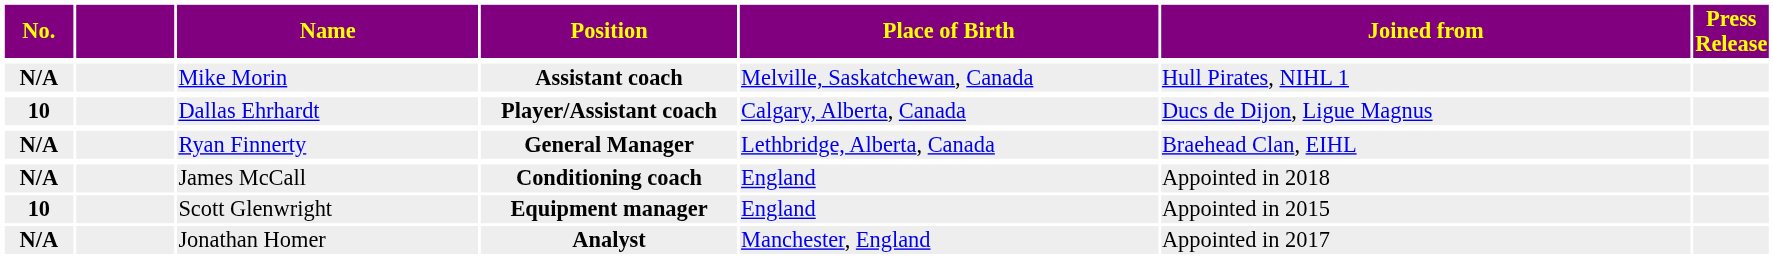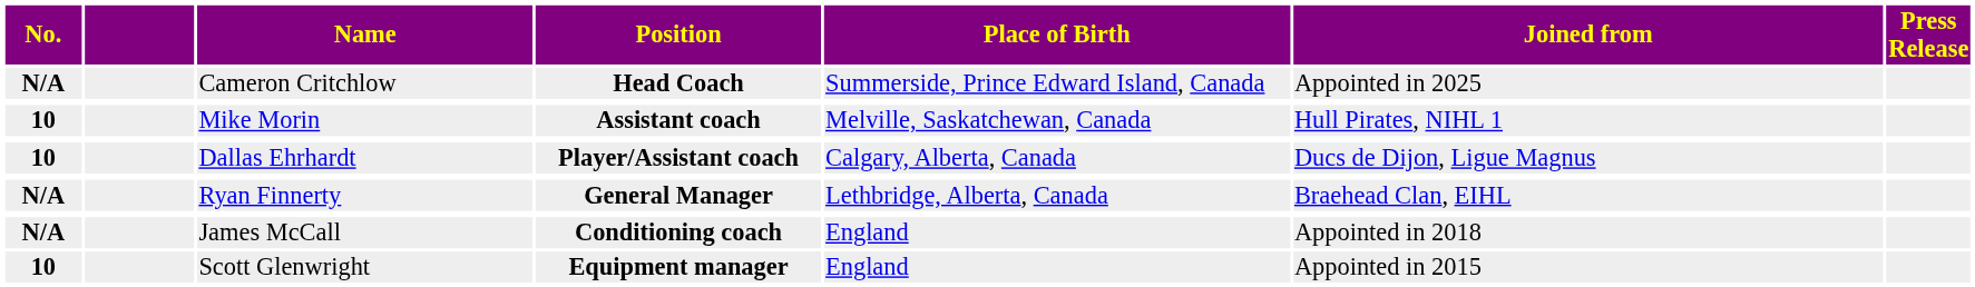 <table>
 <tr bgcolor="purple" style="color: yellow">
 <th width=4%>No.</th>
 <th width=6%></th>
 <th width=18%>Name</th>
 <th width=15%>Position</th>
 <th width=25%>Place of Birth</th>
 <th width=32%>Joined from</th>
 <th width=10%>Press Release</th>
 </tr>
+<tr style="background:#eee;">
+<td align=center><strong>N/A</strong></td>
+<td align=center></td>
+<td>Cameron Critchlow</td>
+<td align=center><strong>Head Coach</strong></td>
+<td><a href='#'>Summerside, Prince Edward Island</a>, <a href='#'>Canada</a></td>
+<td>Appointed in 2025</td>
+<td></td>
+</tr>
 <tr>
 </tr>
 <tr style="background:#eee;">
-<td align=center><strong>N/A</strong></td>
+<td align=center><strong>10</strong></td>
 <td align=center></td>
 <td><a href='#'>Mike Morin</a></td>
 <td align=center><strong>Assistant coach</strong></td>
 <td><a href='#'>Melville, Saskatchewan</a>, <a href='#'>Canada</a></td>
 <td><a href='#'>Hull Pirates</a>, <a href='#'>NIHL 1</a></td>
 <td></td>
 </tr>
 <tr>
 </tr>
 <tr style="background:#eee;">
 <td align=center><strong>10</strong></td>
 <td align=center></td>
 <td><a href='#'>Dallas Ehrhardt</a></td>
 <td align=center><strong>Player/Assistant coach</strong></td>
 <td><a href='#'>Calgary, Alberta</a>, <a href='#'>Canada</a></td>
 <td><a href='#'>Ducs de Dijon</a>, <a href='#'>Ligue Magnus</a></td>
 <td></td>
 </tr>
 <tr>
 </tr>
 <tr style="background:#eee;">
 <td align=center><strong>N/A</strong></td>
 <td align=center></td>
 <td><a href='#'>Ryan Finnerty</a></td>
 <td align=center><strong>General Manager</strong></td>
 <td><a href='#'>Lethbridge, Alberta</a>, <a href='#'>Canada</a></td>
 <td><a href='#'>Braehead Clan</a>, <a href='#'>EIHL</a></td>
 <td></td>
 </tr>
 <tr>
 </tr>
 <tr style="background:#eee;">
 <td align=center><strong>N/A</strong></td>
 <td align=center></td>
 <td>James McCall</td>
 <td align=center><strong>Conditioning coach</strong></td>
 <td><a href='#'>England</a></td>
 <td>Appointed in 2018</td>
 <td></td>
 </tr>
 <tr style="background:#eee;">
 <td align=center><strong>10</strong></td>
 <td align=center></td>
 <td>Scott Glenwright</td>
 <td align=center><strong>Equipment manager</strong></td>
 <td><a href='#'>England</a></td>
 <td>Appointed in 2015</td>
 <td></td>
 </tr>
-<tr style="background:#eee;">
-<td align=center><strong>N/A</strong></td>
-<td align=center></td>
-<td>Jonathan Homer</td>
-<td align=center><strong>Analyst</strong></td>
-<td><a href='#'>Manchester</a>, <a href='#'>England</a></td>
-<td>Appointed in 2017</td>
-<td></td>
-</tr>
 </table>
